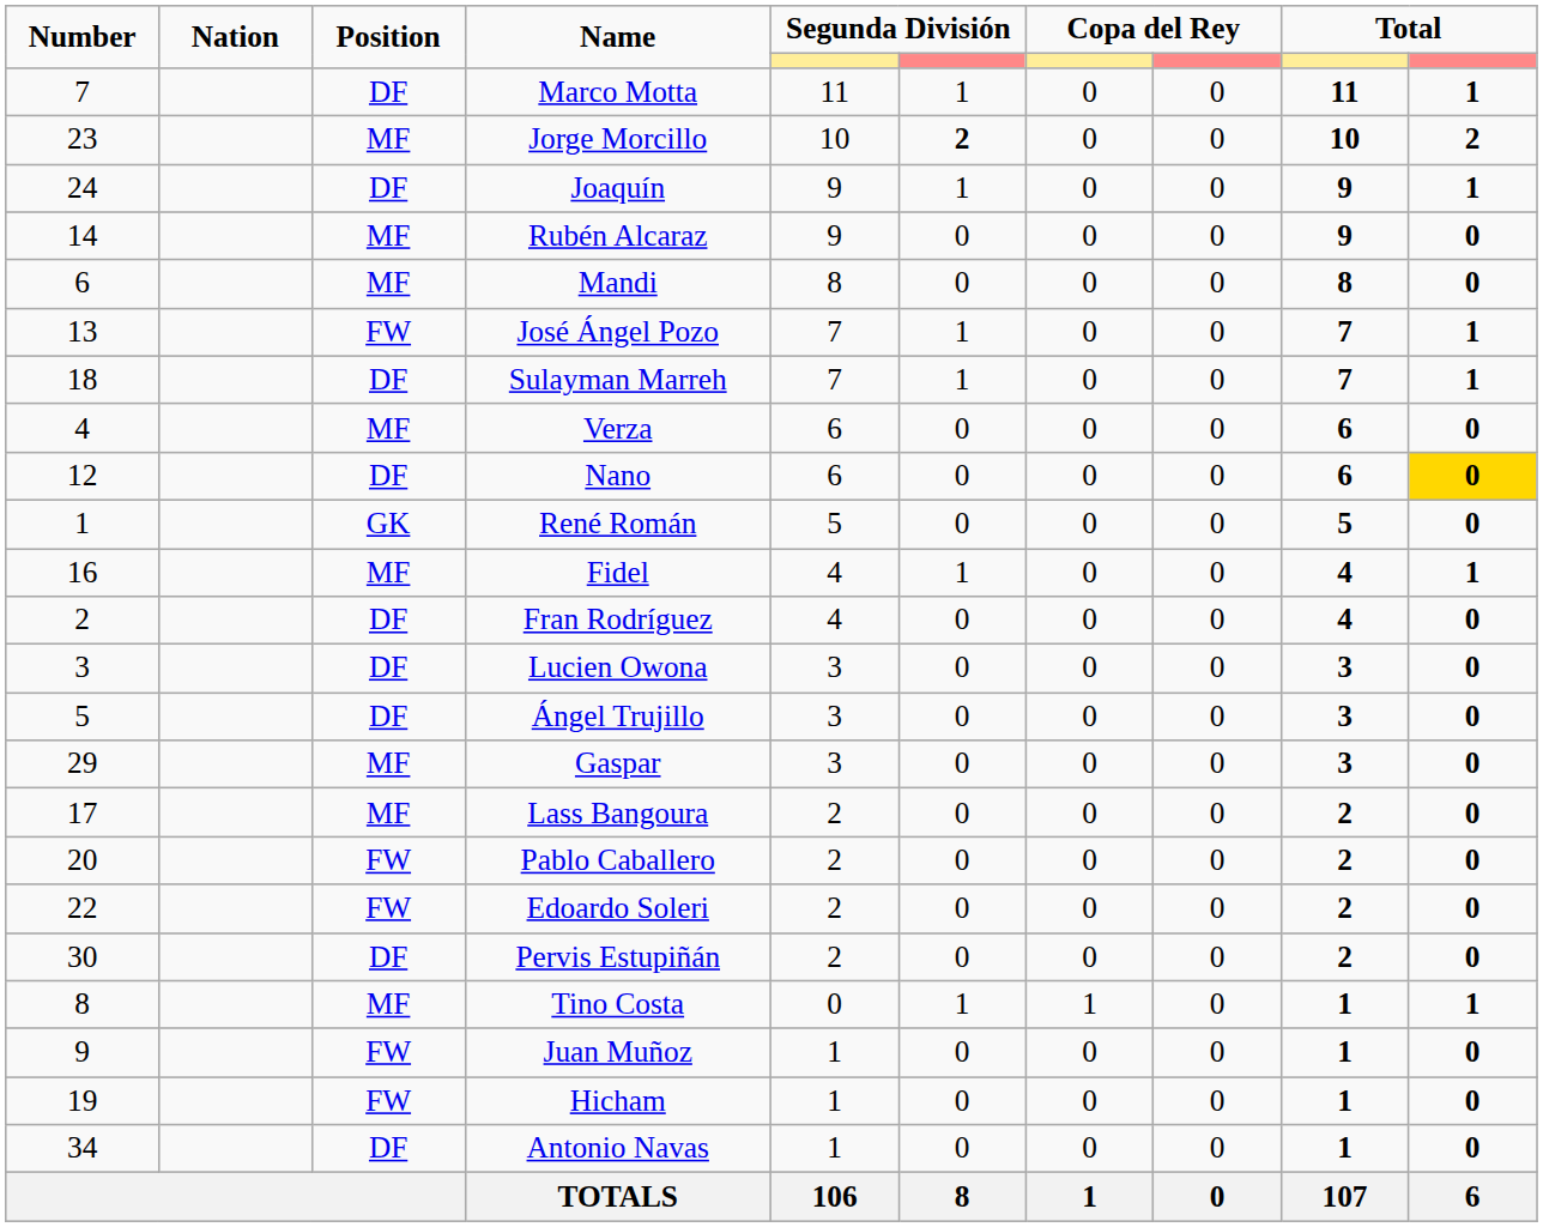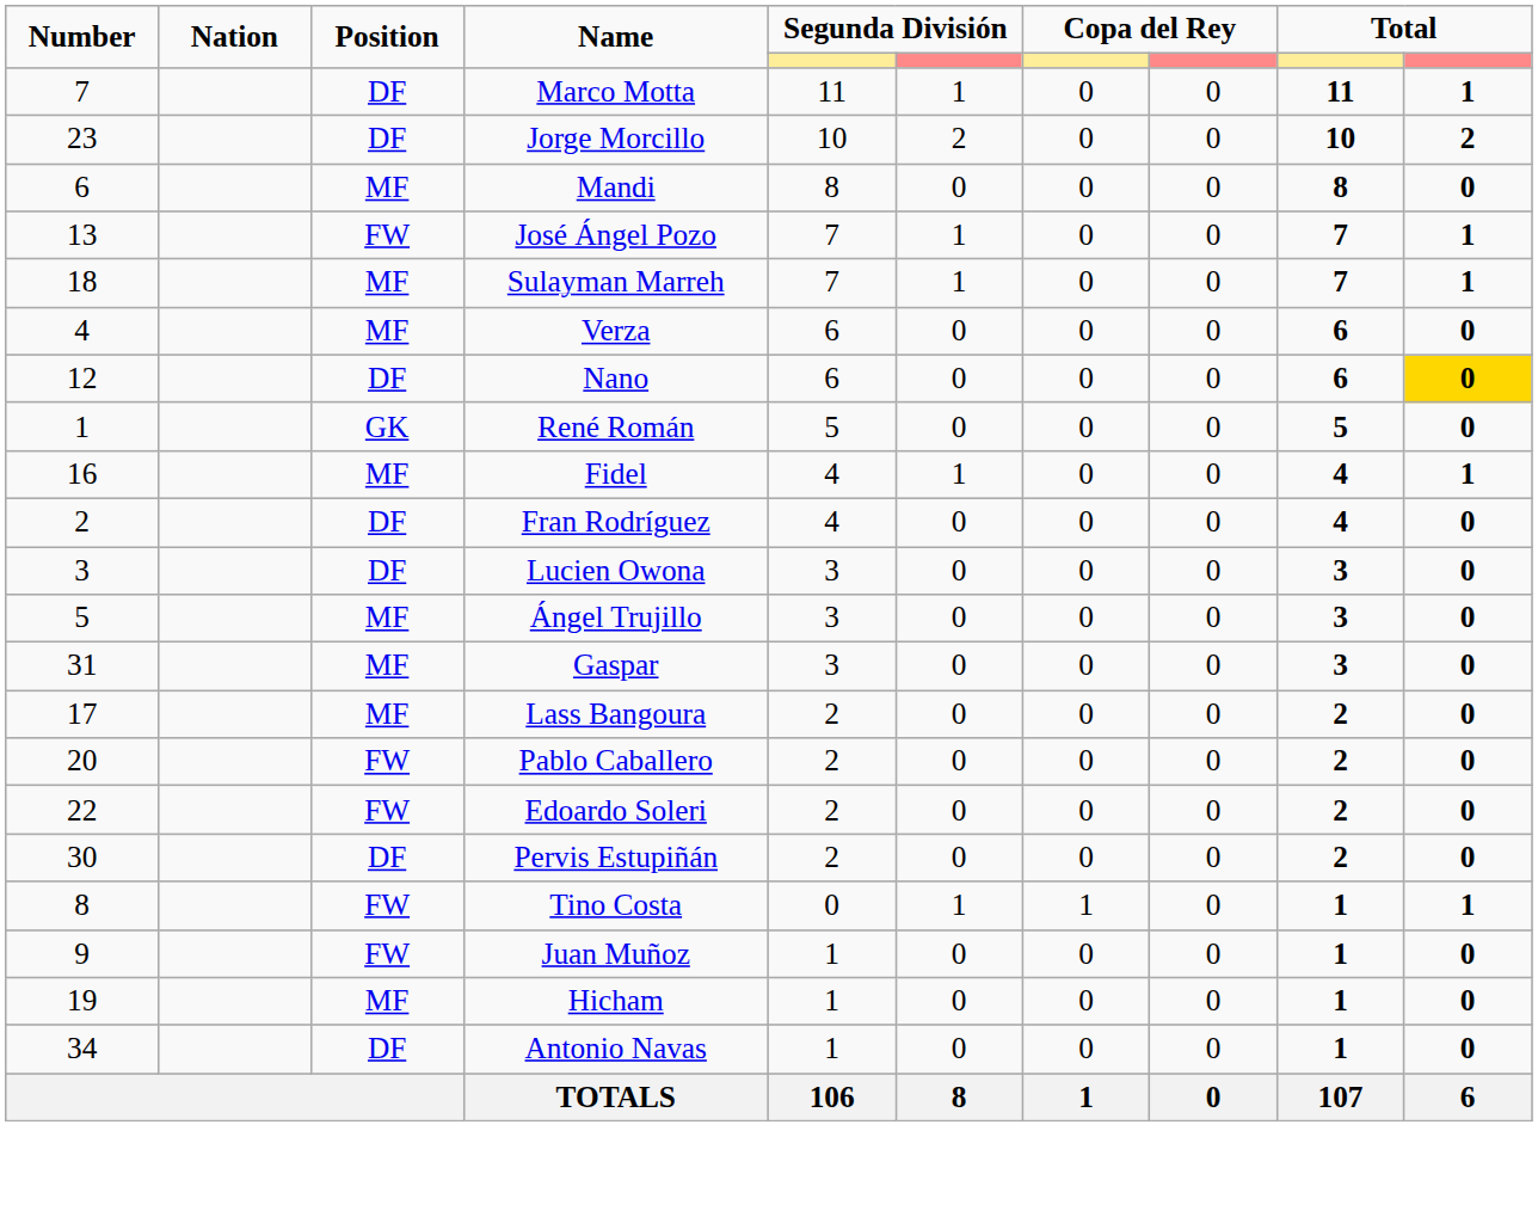 <table class="wikitable" style="text-align:center;">
 <tr style="text-align:center;">
 <td rowspan="2"  style="width:10%; "><strong>Number</strong></td>
 <td rowspan="2"  style="width:10%; "><strong>Nation</strong></td>
 <td rowspan="2"  style="width:10%; "><strong>Position</strong></td>
 <td rowspan="2"  style="width:20%; "><strong>Name</strong></td>
 <td colspan="2"><strong>Segunda División</strong></td>
 <td colspan="2"><strong>Copa del Rey</strong></td>
 <td colspan="2"><strong>Total</strong></td>
 </tr>
 <tr>
 <th style="width:60px; background:#fe9;"></th>
 <th style="width:60px; background:#ff8888;"></th>
 <th style="width:60px; background:#fe9;"></th>
 <th style="width:60px; background:#ff8888;"></th>
 <th style="width:60px; background:#fe9;"></th>
 <th style="width:60px; background:#ff8888;"></th>
 </tr>
 <tr>
 <td>7</td>
 <td></td>
 <td><a href='#'>DF</a></td>
 <td><a href='#'>Marco Motta</a></td>
 <td>11</td>
 <td>1</td>
 <td>0</td>
 <td>0</td>
 <td><strong>11</strong></td>
 <td><strong>1</strong></td>
 </tr>
 <tr>
 <td>23</td>
 <td></td>
-<td><a href='#'>MF</a></td>
+<td><a href='#'>DF</a></td>
 <td><a href='#'>Jorge Morcillo</a></td>
 <td>10</td>
-<td><strong>2</strong></td>
+<td>2</td>
 <td>0</td>
 <td>0</td>
 <td><strong>10</strong></td>
 <td><strong>2</strong></td>
-</tr>
-<tr>
-<td>24</td>
-<td></td>
-<td><a href='#'>DF</a></td>
-<td><a href='#'>Joaquín</a></td>
-<td>9</td>
-<td>1</td>
-<td>0</td>
-<td>0</td>
-<td><strong>9</strong></td>
-<td><strong>1</strong></td>
-</tr>
-<tr>
-<td>14</td>
-<td></td>
-<td><a href='#'>MF</a></td>
-<td><a href='#'>Rubén Alcaraz</a></td>
-<td>9</td>
-<td>0</td>
-<td>0</td>
-<td>0</td>
-<td><strong>9</strong></td>
-<td><strong>0</strong></td>
 </tr>
 <tr>
 <td>6</td>
 <td></td>
 <td><a href='#'>MF</a></td>
 <td><a href='#'>Mandi</a></td>
 <td>8</td>
 <td>0</td>
 <td>0</td>
 <td>0</td>
 <td><strong>8</strong></td>
 <td><strong>0</strong></td>
 </tr>
 <tr>
 <td>13</td>
 <td></td>
 <td><a href='#'>FW</a></td>
 <td><a href='#'>José Ángel Pozo</a></td>
 <td>7</td>
 <td>1</td>
 <td>0</td>
 <td>0</td>
 <td><strong>7</strong></td>
 <td><strong>1</strong></td>
 </tr>
 <tr>
 <td>18</td>
 <td></td>
-<td><a href='#'>DF</a></td>
+<td><a href='#'>MF</a></td>
 <td><a href='#'>Sulayman Marreh</a></td>
 <td>7</td>
 <td>1</td>
 <td>0</td>
 <td>0</td>
 <td><strong>7</strong></td>
 <td><strong>1</strong></td>
 </tr>
 <tr>
 <td>4</td>
 <td></td>
 <td><a href='#'>MF</a></td>
 <td><a href='#'>Verza</a></td>
 <td>6</td>
 <td>0</td>
 <td>0</td>
 <td>0</td>
 <td><strong>6</strong></td>
 <td><strong>0</strong></td>
 </tr>
 <tr>
 <td>12</td>
 <td></td>
 <td><a href='#'>DF</a></td>
 <td><a href='#'>Nano</a></td>
 <td>6</td>
 <td>0</td>
 <td>0</td>
 <td>0</td>
 <td><strong>6</strong></td>
 <td style="background: gold;"><strong>0</strong></td>
 </tr>
 <tr>
 <td>1</td>
 <td></td>
 <td><a href='#'>GK</a></td>
 <td><a href='#'>René Román</a></td>
 <td>5</td>
 <td>0</td>
 <td>0</td>
 <td>0</td>
 <td><strong>5</strong></td>
 <td><strong>0</strong></td>
 </tr>
 <tr>
 <td>16</td>
 <td></td>
 <td><a href='#'>MF</a></td>
 <td><a href='#'>Fidel</a></td>
 <td>4</td>
 <td>1</td>
 <td>0</td>
 <td>0</td>
 <td><strong>4</strong></td>
 <td><strong>1</strong></td>
 </tr>
 <tr>
 <td>2</td>
 <td></td>
 <td><a href='#'>DF</a></td>
 <td><a href='#'>Fran Rodríguez</a></td>
 <td>4</td>
 <td>0</td>
 <td>0</td>
 <td>0</td>
 <td><strong>4</strong></td>
 <td><strong>0</strong></td>
 </tr>
 <tr>
 <td>3</td>
 <td></td>
 <td><a href='#'>DF</a></td>
 <td><a href='#'>Lucien Owona</a></td>
 <td>3</td>
 <td>0</td>
 <td>0</td>
 <td>0</td>
 <td><strong>3</strong></td>
 <td><strong>0</strong></td>
 </tr>
 <tr>
 <td>5</td>
 <td></td>
-<td><a href='#'>DF</a></td>
+<td><a href='#'>MF</a></td>
 <td><a href='#'>Ángel Trujillo</a></td>
 <td>3</td>
 <td>0</td>
 <td>0</td>
 <td>0</td>
 <td><strong>3</strong></td>
 <td><strong>0</strong></td>
 </tr>
 <tr>
-<td>29</td>
+<td>31</td>
 <td></td>
 <td><a href='#'>MF</a></td>
 <td><a href='#'>Gaspar</a></td>
 <td>3</td>
 <td>0</td>
 <td>0</td>
 <td>0</td>
 <td><strong>3</strong></td>
 <td><strong>0</strong></td>
 </tr>
 <tr>
 <td>17</td>
 <td></td>
 <td><a href='#'>MF</a></td>
 <td><a href='#'>Lass Bangoura</a></td>
 <td>2</td>
 <td>0</td>
 <td>0</td>
 <td>0</td>
 <td><strong>2</strong></td>
 <td><strong>0</strong></td>
 </tr>
 <tr>
 <td>20</td>
 <td></td>
 <td><a href='#'>FW</a></td>
 <td><a href='#'>Pablo Caballero</a></td>
 <td>2</td>
 <td>0</td>
 <td>0</td>
 <td>0</td>
 <td><strong>2</strong></td>
 <td><strong>0</strong></td>
 </tr>
 <tr>
 <td>22</td>
 <td></td>
 <td><a href='#'>FW</a></td>
 <td><a href='#'>Edoardo Soleri</a></td>
 <td>2</td>
 <td>0</td>
 <td>0</td>
 <td>0</td>
 <td><strong>2</strong></td>
 <td><strong>0</strong></td>
 </tr>
 <tr>
 <td>30</td>
 <td></td>
 <td><a href='#'>DF</a></td>
 <td><a href='#'>Pervis Estupiñán</a></td>
 <td>2</td>
 <td>0</td>
 <td>0</td>
 <td>0</td>
 <td><strong>2</strong></td>
 <td><strong>0</strong></td>
 </tr>
 <tr>
 <td>8</td>
 <td></td>
-<td><a href='#'>MF</a></td>
+<td><a href='#'>FW</a></td>
 <td><a href='#'>Tino Costa</a></td>
 <td>0</td>
 <td>1</td>
 <td>1</td>
 <td>0</td>
 <td><strong>1</strong></td>
 <td><strong>1</strong></td>
 </tr>
 <tr>
 <td>9</td>
 <td></td>
 <td><a href='#'>FW</a></td>
 <td><a href='#'>Juan Muñoz</a></td>
 <td>1</td>
 <td>0</td>
 <td>0</td>
 <td>0</td>
 <td><strong>1</strong></td>
 <td><strong>0</strong></td>
 </tr>
 <tr>
 <td>19</td>
 <td></td>
-<td><a href='#'>FW</a></td>
+<td><a href='#'>MF</a></td>
 <td><a href='#'>Hicham</a></td>
 <td>1</td>
 <td>0</td>
 <td>0</td>
 <td>0</td>
 <td><strong>1</strong></td>
 <td><strong>0</strong></td>
 </tr>
 <tr>
 <td>34</td>
 <td></td>
 <td><a href='#'>DF</a></td>
 <td><a href='#'>Antonio Navas</a></td>
 <td>1</td>
 <td>0</td>
 <td>0</td>
 <td>0</td>
 <td><strong>1</strong></td>
 <td><strong>0</strong></td>
 </tr>
 <tr>
 <th colspan="3"></th>
 <th>TOTALS</th>
 <th>106</th>
 <th>8</th>
 <th>1</th>
 <th>0</th>
 <th>107</th>
 <th>6</th>
 </tr>
 </table>
